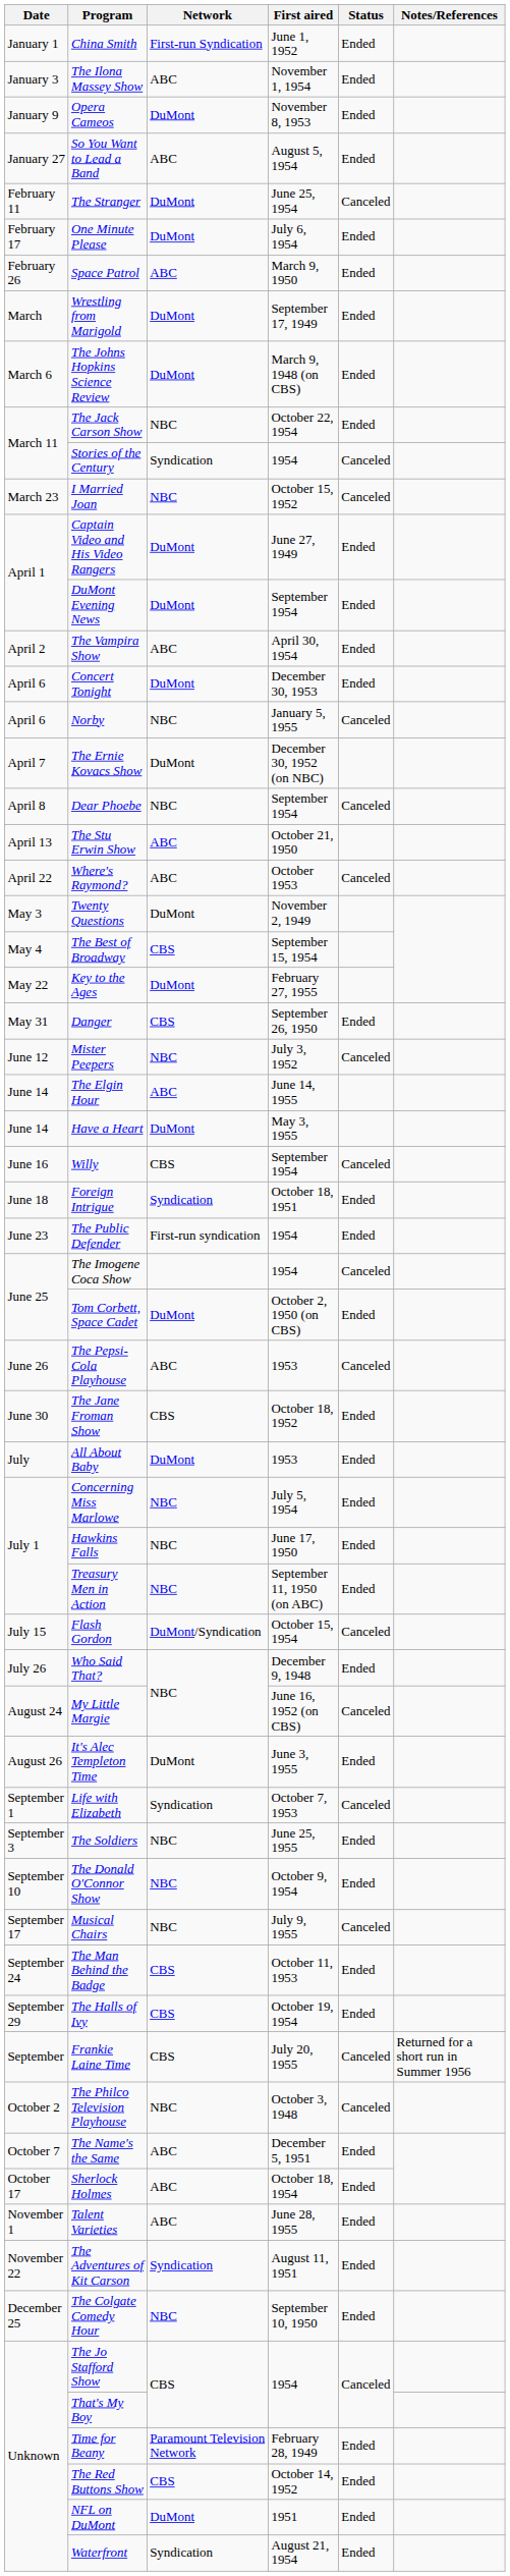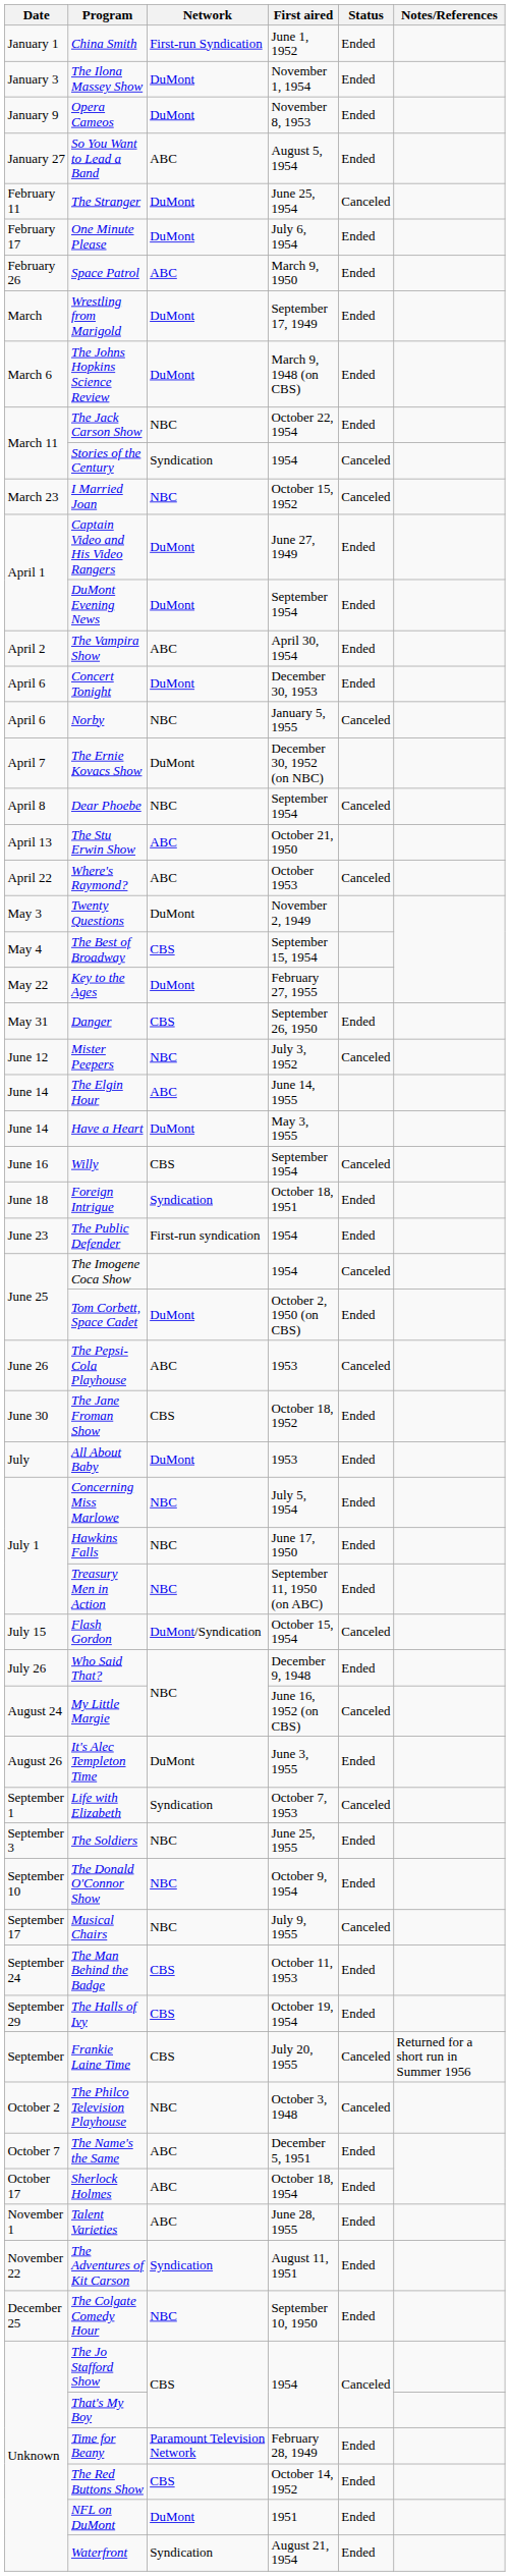 <table class="wikitable unsortable">
 <tr>
 <th>Date</th>
 <th>Program</th>
 <th>Network</th>
 <th>First aired</th>
 <th>Status</th>
 <th>Notes/References</th>
 </tr>
 <tr>
 <td>January 1</td>
 <td><em><a href='#'>China Smith</a></em></td>
 <td><a href='#'>First-run Syndication</a></td>
 <td>June 1, 1952</td>
 <td>Ended</td>
 <td></td>
 </tr>
 <tr>
 <td>January 3</td>
 <td><em><a href='#'>The Ilona Massey Show</a></em></td>
-<td>ABC</td>
+<td><a href='#'>DuMont</a></td>
 <td>November 1, 1954</td>
 <td>Ended</td>
 <td></td>
 </tr>
 <tr>
 <td>January 9</td>
 <td><em><a href='#'>Opera Cameos</a></em></td>
 <td><a href='#'>DuMont</a></td>
 <td>November 8, 1953</td>
 <td>Ended</td>
 <td></td>
 </tr>
 <tr>
 <td>January 27</td>
 <td><em><a href='#'>So You Want to Lead a Band</a></em></td>
 <td>ABC</td>
 <td>August 5, 1954</td>
 <td>Ended</td>
 <td></td>
 </tr>
 <tr>
 <td>February 11</td>
 <td><em><a href='#'>The Stranger</a></em></td>
 <td><a href='#'>DuMont</a></td>
 <td>June 25, 1954</td>
 <td>Canceled</td>
 <td></td>
 </tr>
 <tr>
 <td>February 17</td>
 <td><em><a href='#'>One Minute Please</a></em></td>
 <td><a href='#'>DuMont</a></td>
 <td>July 6, 1954</td>
 <td>Ended</td>
 <td></td>
 </tr>
 <tr>
 <td>February 26</td>
 <td><em><a href='#'>Space Patrol</a></em></td>
 <td><a href='#'>ABC</a></td>
 <td>March 9, 1950</td>
 <td>Ended</td>
 <td></td>
 </tr>
 <tr>
 <td>March</td>
 <td><em><a href='#'>Wrestling from Marigold</a></em></td>
 <td><a href='#'>DuMont</a></td>
 <td>September 17, 1949</td>
 <td>Ended</td>
 <td></td>
 </tr>
 <tr>
 <td>March 6</td>
 <td><em><a href='#'>The Johns Hopkins Science Review</a></em></td>
 <td><a href='#'>DuMont</a></td>
 <td>March 9, 1948 (on CBS)</td>
 <td>Ended</td>
 <td></td>
 </tr>
 <tr>
 <td rowspan=2>March 11</td>
 <td><em><a href='#'>The Jack Carson Show</a></em></td>
 <td>NBC</td>
 <td>October 22, 1954</td>
 <td>Ended</td>
 <td></td>
 </tr>
 <tr>
 <td><em><a href='#'>Stories of the Century</a></em></td>
 <td>Syndication</td>
 <td>1954</td>
 <td>Canceled</td>
 <td></td>
 </tr>
 <tr>
 <td>March 23</td>
 <td><em><a href='#'>I Married Joan</a></em></td>
 <td><a href='#'>NBC</a></td>
 <td>October 15, 1952</td>
 <td>Canceled</td>
 <td></td>
 </tr>
 <tr>
 <td rowspan="2">April 1</td>
 <td><em><a href='#'>Captain Video and His Video Rangers</a></em></td>
 <td><a href='#'>DuMont</a></td>
 <td>June 27, 1949</td>
 <td>Ended</td>
 <td></td>
 </tr>
 <tr>
 <td><em><a href='#'>DuMont Evening News</a></em></td>
 <td><a href='#'>DuMont</a></td>
 <td>September 1954</td>
 <td>Ended</td>
 <td></td>
 </tr>
 <tr>
 <td>April 2</td>
 <td><em><a href='#'>The Vampira Show</a></em></td>
 <td>ABC</td>
 <td>April 30, 1954</td>
 <td>Ended</td>
 <td></td>
 </tr>
 <tr>
 <td>April 6</td>
 <td><em><a href='#'>Concert Tonight</a></em></td>
 <td><a href='#'>DuMont</a></td>
 <td>December 30, 1953</td>
 <td>Ended</td>
 <td></td>
 </tr>
 <tr>
 <td>April 6</td>
 <td><em><a href='#'>Norby</a></em></td>
 <td>NBC</td>
 <td>January 5, 1955</td>
 <td>Canceled</td>
 <td></td>
 </tr>
 <tr>
 <td>April 7</td>
 <td><em><a href='#'>The Ernie Kovacs Show</a></em></td>
 <td>DuMont</td>
 <td>December 30, 1952 (on NBC)</td>
 <td></td>
 </tr>
 <tr>
 <td>April 8</td>
 <td><em><a href='#'>Dear Phoebe</a></em></td>
 <td>NBC</td>
 <td>September 1954</td>
 <td>Canceled</td>
 <td></td>
 </tr>
 <tr>
 <td>April 13</td>
 <td><em><a href='#'>The Stu Erwin Show</a></em></td>
 <td><a href='#'>ABC</a></td>
 <td>October 21, 1950</td>
 <td></td>
 </tr>
 <tr>
 <td>April 22</td>
 <td><em><a href='#'>Where's Raymond?</a></em></td>
 <td>ABC</td>
 <td>October 1953</td>
 <td>Canceled</td>
 <td></td>
 </tr>
 <tr>
 <td>May 3</td>
 <td><em><a href='#'>Twenty Questions</a></em></td>
 <td>DuMont</td>
 <td>November 2, 1949</td>
 <td></td>
 </tr>
 <tr>
 <td>May 4</td>
 <td><em><a href='#'>The Best of Broadway</a></em></td>
 <td><a href='#'>CBS</a></td>
 <td>September 15, 1954</td>
 <td></td>
 </tr>
 <tr>
 <td>May 22</td>
 <td><em><a href='#'>Key to the Ages</a></em></td>
 <td><a href='#'>DuMont</a></td>
 <td>February 27, 1955</td>
 <td></td>
 </tr>
 <tr>
 <td>May 31</td>
 <td><em><a href='#'>Danger</a></em></td>
 <td><a href='#'>CBS</a></td>
 <td>September 26, 1950</td>
 <td>Ended</td>
 <td></td>
 </tr>
 <tr>
 <td>June 12</td>
 <td><em><a href='#'>Mister Peepers</a></em></td>
 <td><a href='#'>NBC</a></td>
 <td>July 3, 1952</td>
 <td>Canceled</td>
 <td></td>
 </tr>
 <tr>
 <td>June 14</td>
 <td><em><a href='#'>The Elgin Hour</a></em></td>
 <td><a href='#'>ABC</a></td>
 <td>June 14, 1955</td>
 <td></td>
 </tr>
 <tr>
 <td>June 14</td>
 <td><em><a href='#'>Have a Heart</a></em></td>
 <td><a href='#'>DuMont</a></td>
 <td>May 3, 1955</td>
 <td></td>
 <td></td>
 </tr>
 <tr>
 <td>June 16</td>
 <td><em><a href='#'>Willy</a></em></td>
 <td>CBS</td>
 <td>September 1954</td>
 <td>Canceled</td>
 <td></td>
 </tr>
 <tr>
 <td>June 18</td>
 <td><em><a href='#'>Foreign Intrigue</a></em></td>
 <td><a href='#'>Syndication</a></td>
 <td>October 18, 1951</td>
 <td>Ended</td>
 <td></td>
 </tr>
 <tr>
 <td>June 23</td>
 <td><em><a href='#'>The Public Defender</a></em></td>
 <td>First-run syndication</td>
 <td>1954</td>
 <td>Ended</td>
 </tr>
 <tr>
 <td rowspan="2">June 25</td>
 <td><em>The Imogene Coca Show</em></td>
 <td></td>
 <td>1954</td>
 <td>Canceled</td>
 <td></td>
 </tr>
 <tr>
 <td><em><a href='#'>Tom Corbett, Space Cadet</a></em></td>
 <td><a href='#'>DuMont</a></td>
 <td>October 2, 1950 (on CBS)</td>
 <td>Ended</td>
 <td></td>
 </tr>
 <tr>
 <td>June 26</td>
 <td><em><a href='#'>The Pepsi-Cola Playhouse</a></em></td>
 <td>ABC</td>
 <td>1953</td>
 <td>Canceled</td>
 <td></td>
 </tr>
 <tr>
 <td>June 30</td>
 <td><em><a href='#'>The Jane Froman Show</a></em></td>
 <td>CBS</td>
 <td>October 18, 1952</td>
 <td>Ended</td>
 </tr>
 <tr>
 <td>July</td>
 <td><em><a href='#'>All About Baby</a></em></td>
 <td><a href='#'>DuMont</a></td>
 <td>1953</td>
 <td>Ended</td>
 <td></td>
 </tr>
 <tr>
 <td rowspan="3">July 1</td>
 <td><em><a href='#'>Concerning Miss Marlowe</a></em></td>
 <td><a href='#'>NBC</a></td>
 <td>July 5, 1954</td>
 <td>Ended</td>
 <td></td>
 </tr>
 <tr>
 <td><em><a href='#'>Hawkins Falls</a></em></td>
 <td>NBC</td>
 <td>June 17, 1950</td>
 <td>Ended</td>
 <td></td>
 </tr>
 <tr>
 <td><em><a href='#'>Treasury Men in Action</a></em></td>
 <td><a href='#'>NBC</a></td>
 <td>September 11, 1950 (on ABC)</td>
 <td>Ended</td>
 <td></td>
 </tr>
 <tr>
 <td>July 15</td>
 <td><em><a href='#'>Flash Gordon</a></em></td>
 <td><a href='#'>DuMont</a>/Syndication</td>
 <td>October 15, 1954</td>
 <td>Canceled</td>
 <td></td>
 </tr>
 <tr>
 <td>July 26</td>
 <td><em><a href='#'>Who Said That?</a></em></td>
 <td rowspan=2>NBC</td>
 <td>December 9, 1948</td>
 <td>Ended</td>
 <td></td>
 </tr>
 <tr>
 <td>August 24</td>
 <td><em><a href='#'>My Little Margie</a></em></td>
 <td>June 16, 1952 (on CBS)</td>
 <td>Canceled</td>
 <td></td>
 </tr>
 <tr>
 <td>August 26</td>
 <td><em><a href='#'>It's Alec Templeton Time</a></em></td>
 <td>DuMont</td>
 <td>June 3, 1955</td>
 <td>Ended</td>
 <td></td>
 </tr>
 <tr>
 <td>September 1</td>
 <td><em><a href='#'>Life with Elizabeth</a></em></td>
 <td>Syndication</td>
 <td>October 7, 1953</td>
 <td>Canceled</td>
 <td></td>
 </tr>
 <tr>
 <td>September 3</td>
 <td><em><a href='#'>The Soldiers</a></em></td>
 <td>NBC</td>
 <td>June 25, 1955</td>
 <td>Ended</td>
 <td></td>
 </tr>
 <tr>
 <td>September 10</td>
 <td><em><a href='#'>The Donald O'Connor Show</a></em></td>
 <td><a href='#'>NBC</a></td>
 <td>October 9, 1954</td>
 <td>Ended</td>
 </tr>
 <tr>
 <td>September 17</td>
 <td><em><a href='#'>Musical Chairs</a></em></td>
 <td>NBC</td>
 <td>July 9, 1955</td>
 <td>Canceled</td>
 <td></td>
 </tr>
 <tr>
 <td>September 24</td>
 <td><em><a href='#'>The Man Behind the Badge</a></em></td>
 <td><a href='#'>CBS</a></td>
 <td>October 11, 1953</td>
 <td>Ended</td>
 <td></td>
 </tr>
 <tr>
 <td>September 29</td>
 <td><em><a href='#'>The Halls of Ivy</a></em></td>
 <td><a href='#'>CBS</a></td>
 <td>October 19, 1954</td>
 <td>Ended</td>
 <td></td>
 </tr>
 <tr>
 <td>September</td>
 <td><em><a href='#'>Frankie Laine Time</a></em></td>
 <td>CBS</td>
 <td>July 20, 1955</td>
 <td>Canceled</td>
 <td>Returned for a short run in Summer 1956</td>
 </tr>
 <tr>
 <td>October 2</td>
 <td><em><a href='#'>The Philco Television Playhouse</a></em></td>
 <td>NBC</td>
 <td>October 3, 1948</td>
 <td>Canceled</td>
 <td></td>
 </tr>
 <tr>
 <td>October 7</td>
 <td><em><a href='#'>The Name's the Same</a></em></td>
 <td>ABC</td>
 <td>December 5, 1951</td>
 <td>Ended</td>
 </tr>
 <tr>
 <td>October 17</td>
 <td><em><a href='#'>Sherlock Holmes</a></em></td>
 <td>ABC</td>
 <td>October 18, 1954</td>
 <td>Ended</td>
 </tr>
 <tr>
 <td>November 1</td>
 <td><em><a href='#'>Talent Varieties</a></em></td>
 <td>ABC</td>
 <td>June 28, 1955</td>
 <td>Ended</td>
 <td></td>
 </tr>
 <tr>
 <td>November 22</td>
 <td><em><a href='#'>The Adventures of Kit Carson</a></em></td>
 <td><a href='#'>Syndication</a></td>
 <td>August 11, 1951</td>
 <td>Ended</td>
 <td></td>
 </tr>
 <tr>
 <td>December 25</td>
 <td><em><a href='#'>The Colgate Comedy Hour</a></em></td>
 <td><a href='#'>NBC</a></td>
 <td>September 10, 1950</td>
 <td>Ended</td>
 </tr>
 <tr>
 <td rowspan=6>Unknown</td>
 <td><em><a href='#'>The Jo Stafford Show</a></em></td>
 <td rowspan=2>CBS</td>
 <td rowspan=2>1954</td>
 <td rowspan=2>Canceled</td>
 <td></td>
 </tr>
 <tr>
 <td><em><a href='#'>That's My Boy</a></em></td>
 </tr>
 <tr>
 <td><em><a href='#'>Time for Beany</a></em></td>
 <td><a href='#'>Paramount Television Network</a></td>
 <td>February 28, 1949</td>
 <td>Ended</td>
 <td></td>
 </tr>
 <tr>
 <td><em><a href='#'>The Red Buttons Show</a></em></td>
 <td><a href='#'>CBS</a></td>
 <td>October 14, 1952</td>
 <td>Ended</td>
 <td></td>
 </tr>
 <tr>
 <td><em><a href='#'>NFL on DuMont</a></em></td>
 <td><a href='#'>DuMont</a></td>
 <td>1951</td>
 <td>Ended</td>
 <td></td>
 </tr>
 <tr>
 <td><em><a href='#'>Waterfront</a></em></td>
 <td>Syndication</td>
 <td>August 21, 1954</td>
 <td>Ended</td>
 <td></td>
 </tr>
 </table>
